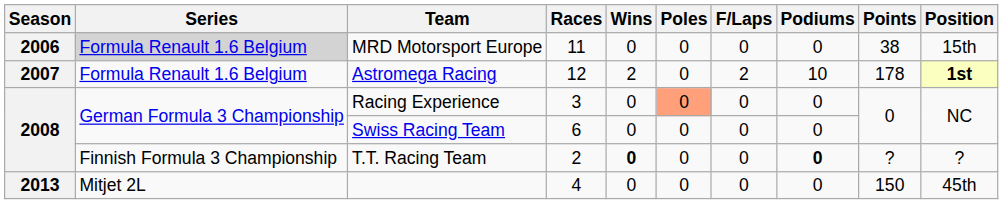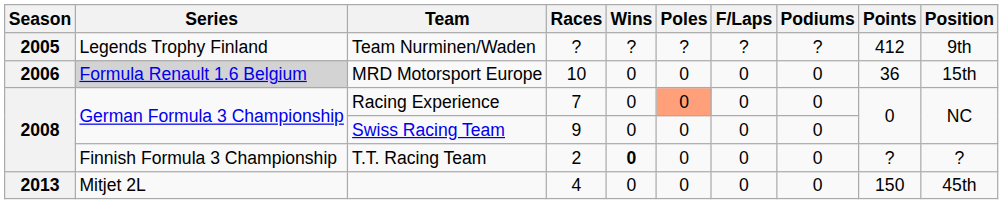 <table class="wikitable" style="font-size: 90%; text-align:center">
 <tr>
 <th>Season</th>
 <th>Series</th>
 <th>Team</th>
 <th>Races</th>
 <th>Wins</th>
 <th>Poles</th>
 <th>F/Laps</th>
 <th>Podiums</th>
 <th>Points</th>
 <th>Position</th>
 </tr>
 <tr>
+<th>2005</th>
+<td align=left>Legends Trophy Finland</td>
+<td align=left>Team Nurminen/Waden</td>
+<td>?</td>
+<td>?</td>
+<td>?</td>
+<td>?</td>
+<td>?</td>
+<td>412</td>
+<td>9th</td>
+</tr>
+<tr>
 <th>2006</th>
 <td align=left style="background: lightgrey;"><a href='#'>Formula Renault 1.6 Belgium</a></td>
 <td align=left>MRD Motorsport Europe</td>
-<td>11</td>
+<td>10</td>
 <td>0</td>
 <td>0</td>
 <td>0</td>
 <td>0</td>
-<td>38</td>
+<td>36</td>
 <td>15th</td>
-</tr>
-<tr>
-<th>2007</th>
-<td align=left><a href='#'>Formula Renault 1.6 Belgium</a></td>
-<td align=left><a href='#'>Astromega Racing</a></td>
-<td>12</td>
-<td>2</td>
-<td>0</td>
-<td>2</td>
-<td>10</td>
-<td>178</td>
-<td style="background:#FBFFBF;"><strong>1st</strong></td>
 </tr>
 <tr>
 <th rowspan="3">2008</th>
 <td rowspan="2" align=left><a href='#'>German Formula 3 Championship</a></td>
 <td align=left>Racing Experience</td>
-<td>3</td>
+<td>7</td>
 <td>0</td>
 <td style="background: lightsalmon;">0</td>
 <td>0</td>
 <td>0</td>
 <td rowspan="2">0</td>
 <td rowspan="2">NC</td>
 </tr>
 <tr>
 <td align=left><a href='#'>Swiss Racing Team</a></td>
-<td>6</td>
+<td>9</td>
 <td>0</td>
 <td>0</td>
 <td>0</td>
 <td>0</td>
 </tr>
 <tr>
 <td align=left>Finnish Formula 3 Championship</td>
 <td align=left>T.T. Racing Team</td>
 <td>2</td>
 <td><strong>0</strong></td>
 <td>0</td>
 <td>0</td>
-<td><strong>0</strong></td>
+<td>0</td>
 <td>?</td>
 <td>?</td>
 </tr>
 <tr>
 <th>2013</th>
 <td align=left>Mitjet 2L</td>
 <td></td>
 <td>4</td>
 <td>0</td>
 <td>0</td>
 <td>0</td>
 <td>0</td>
 <td>150</td>
 <td>45th</td>
 </tr>
 </table>
